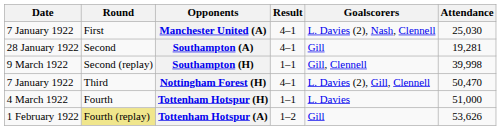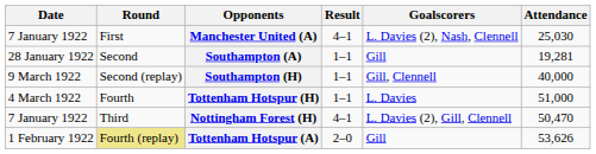 <table class="wikitable plainrowheaders sortable">
 <tr>
 <th scope=col>Date</th>
 <th scope=col>Round</th>
 <th scope=col>Opponents</th>
 <th scope=col>Result</th>
 <th scope=col class=unsortable>Goalscorers</th>
 <th scope=col>Attendance</th>
 </tr>
 <tr>
 <td>7 January 1922</td>
 <td>First</td>
 <th scope=row><a href='#'>Manchester United</a> (A)</th>
 <td align=center>4–1</td>
 <td><a href='#'>L. Davies</a> (2), <a href='#'>Nash</a>, <a href='#'>Clennell</a></td>
 <td align=center>25,030</td>
 </tr>
 <tr>
 <td>28 January 1922</td>
 <td>Second</td>
 <th scope=row><a href='#'>Southampton</a> (A)</th>
-<td align=center>4–1</td>
+<td align=center>1–1</td>
 <td><a href='#'>Gill</a></td>
 <td align=center>19,281</td>
 </tr>
 <tr>
 <td>9 March 1922</td>
 <td>Second (replay)</td>
 <th scope=row><a href='#'>Southampton</a> (H)</th>
 <td align=center>1–1</td>
 <td><a href='#'>Gill</a>, <a href='#'>Clennell</a></td>
-<td align=center>39,998</td>
+<td align=center>40,000</td>
+</tr>
+<tr>
+<td>4 March 1922</td>
+<td>Fourth</td>
+<th scope=row><a href='#'>Tottenham Hotspur</a> (H)</th>
+<td align=center>1–1</td>
+<td><a href='#'>L. Davies</a></td>
+<td align=center>51,000</td>
 </tr>
 <tr>
 <td>7 January 1922</td>
 <td>Third</td>
 <th scope=row><a href='#'>Nottingham Forest</a> (H)</th>
 <td align=center>4–1</td>
 <td><a href='#'>L. Davies</a> (2), <a href='#'>Gill</a>, <a href='#'>Clennell</a></td>
 <td align=center>50,470</td>
 </tr>
 <tr>
-<td>4 March 1922</td>
-<td>Fourth</td>
-<th scope=row><a href='#'>Tottenham Hotspur</a> (H)</th>
-<td align=center>1–1</td>
-<td><a href='#'>L. Davies</a></td>
-<td align=center>51,000</td>
-</tr>
-<tr>
 <td>1 February 1922</td>
 <td style="background: khaki;">Fourth (replay)</td>
 <th scope=row><a href='#'>Tottenham Hotspur</a> (A)</th>
-<td align=center>1–2</td>
+<td align=center>2–0</td>
 <td><a href='#'>Gill</a></td>
 <td align=center>53,626</td>
 </tr>
 </table>
